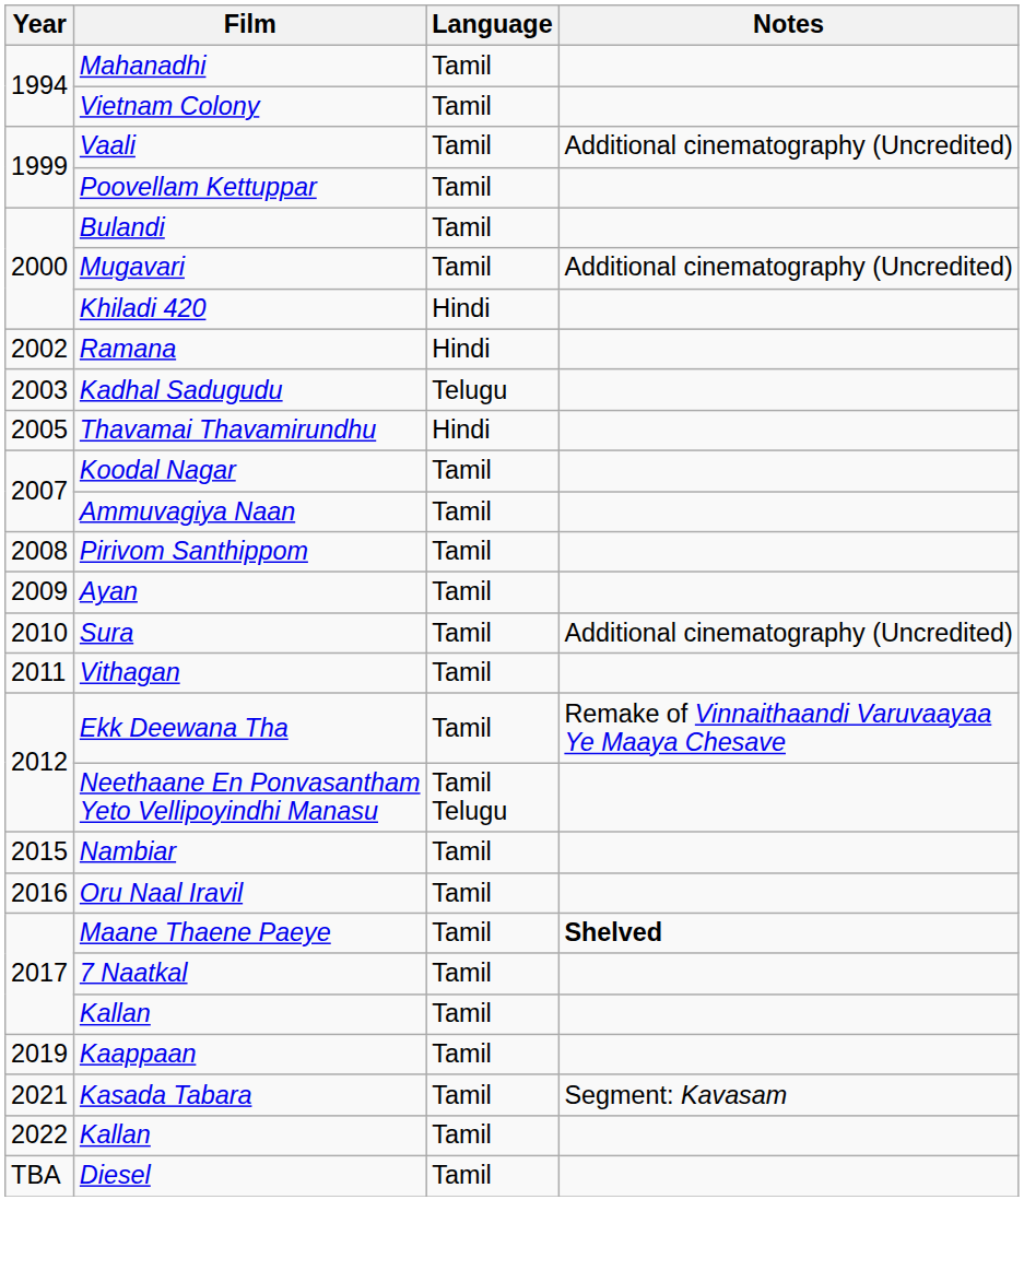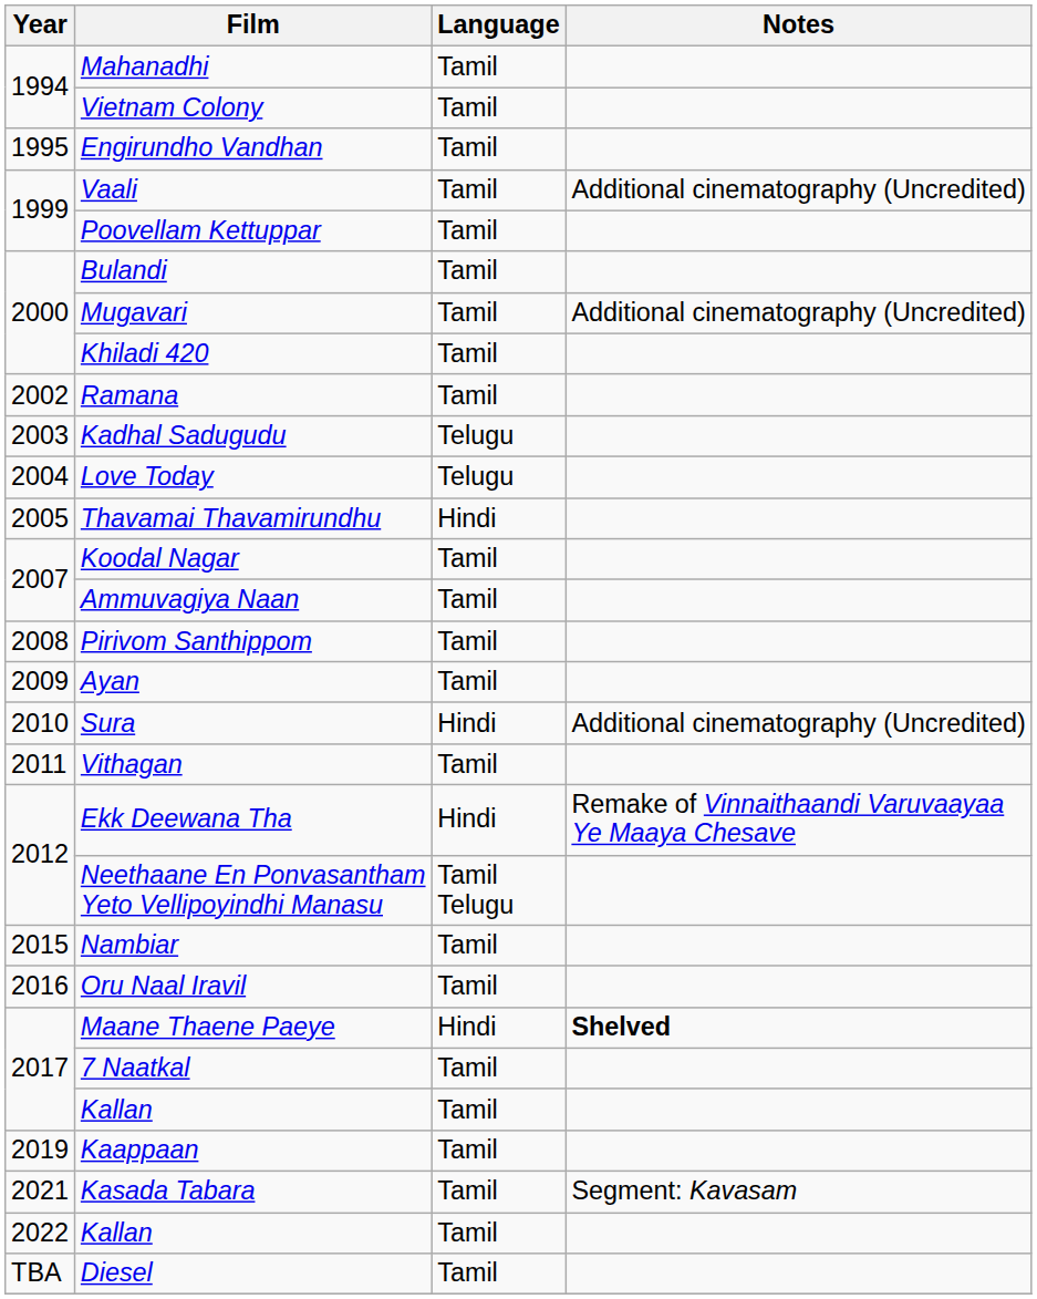 <table class="wikitable sortable">
 <tr>
 <th>Year</th>
 <th>Film</th>
 <th>Language</th>
 <th>Notes</th>
 </tr>
 <tr>
 <td rowspan=2>1994</td>
 <td><em><a href='#'>Mahanadhi</a></em></td>
 <td>Tamil</td>
 <td></td>
 </tr>
 <tr>
 <td><em><a href='#'>Vietnam Colony</a></em></td>
+<td>Tamil</td>
+<td></td>
+</tr>
+<tr>
+<td>1995</td>
+<td><em><a href='#'>Engirundho Vandhan</a></em></td>
 <td>Tamil</td>
 <td></td>
 </tr>
 <tr>
 <td rowspan=2>1999</td>
 <td><em><a href='#'>Vaali</a></em></td>
 <td>Tamil</td>
 <td>Additional cinematography (Uncredited)</td>
 </tr>
 <tr>
 <td><em><a href='#'>Poovellam Kettuppar</a></em></td>
 <td>Tamil</td>
 <td></td>
 </tr>
 <tr>
 <td rowspan=3>2000</td>
 <td><em><a href='#'>Bulandi</a></em></td>
 <td>Tamil</td>
 <td></td>
 </tr>
 <tr>
 <td><em><a href='#'>Mugavari</a></em></td>
 <td>Tamil</td>
 <td>Additional cinematography (Uncredited)</td>
 </tr>
 <tr>
 <td><em><a href='#'>Khiladi 420</a></em></td>
-<td>Hindi</td>
+<td>Tamil</td>
 <td></td>
 </tr>
 <tr>
 <td>2002</td>
 <td><em><a href='#'>Ramana</a></em></td>
-<td>Hindi</td>
+<td>Tamil</td>
 <td></td>
 </tr>
 <tr>
 <td>2003</td>
 <td><em><a href='#'>Kadhal Sadugudu</a></em></td>
+<td>Telugu</td>
+<td></td>
+</tr>
+<tr>
+<td>2004</td>
+<td><em><a href='#'>Love Today</a></em></td>
 <td>Telugu</td>
 <td></td>
 </tr>
 <tr>
 <td>2005</td>
 <td><em><a href='#'>Thavamai Thavamirundhu</a></em></td>
 <td>Hindi</td>
 <td></td>
 </tr>
 <tr>
 <td rowspan=2>2007</td>
 <td><em><a href='#'>Koodal Nagar</a></em></td>
 <td>Tamil</td>
 <td></td>
 </tr>
 <tr>
 <td><em><a href='#'>Ammuvagiya Naan</a></em></td>
 <td>Tamil</td>
 <td></td>
 </tr>
 <tr>
 <td>2008</td>
 <td><em><a href='#'>Pirivom Santhippom</a></em></td>
 <td>Tamil</td>
 <td></td>
 </tr>
 <tr>
 <td>2009</td>
 <td><em><a href='#'>Ayan</a></em></td>
 <td>Tamil</td>
 <td></td>
 </tr>
 <tr>
 <td>2010</td>
 <td><em><a href='#'>Sura</a></em></td>
-<td>Tamil</td>
+<td>Hindi</td>
 <td>Additional cinematography  (Uncredited)</td>
 </tr>
 <tr>
 <td>2011</td>
 <td><em><a href='#'>Vithagan</a></em></td>
 <td>Tamil</td>
 <td></td>
 </tr>
 <tr>
 <td rowspan=2>2012</td>
 <td><em><a href='#'>Ekk Deewana Tha</a></em></td>
-<td>Tamil</td>
+<td>Hindi</td>
 <td>Remake of <em><a href='#'>Vinnaithaandi Varuvaayaa</a></em><br><em><a href='#'>Ye Maaya Chesave</a></em></td>
 </tr>
 <tr>
 <td><em><a href='#'>Neethaane En Ponvasantham</a></em><br><em><a href='#'>Yeto Vellipoyindhi Manasu</a></em></td>
 <td>Tamil<br>Telugu</td>
 <td></td>
 </tr>
 <tr>
 <td>2015</td>
 <td><em><a href='#'>Nambiar</a></em></td>
 <td>Tamil</td>
 <td></td>
 </tr>
 <tr>
 <td>2016</td>
 <td><em><a href='#'>Oru Naal Iravil</a></em></td>
 <td>Tamil</td>
 <td></td>
 </tr>
 <tr>
 <td rowspan=3>2017</td>
 <td><em><a href='#'>Maane Thaene Paeye</a></em></td>
-<td>Tamil</td>
+<td>Hindi</td>
 <td><strong>Shelved</strong></td>
 </tr>
 <tr>
 <td><em><a href='#'>7 Naatkal</a></em></td>
 <td>Tamil</td>
 <td></td>
 </tr>
 <tr>
 <td><em><a href='#'>Kallan</a></em></td>
 <td>Tamil</td>
 <td></td>
 </tr>
 <tr>
 <td>2019</td>
 <td><em><a href='#'>Kaappaan</a></em></td>
 <td>Tamil</td>
 <td></td>
 </tr>
 <tr>
 <td>2021</td>
 <td><em><a href='#'>Kasada Tabara</a></em></td>
 <td>Tamil</td>
 <td>Segment: <em>Kavasam</em></td>
 </tr>
 <tr>
 <td>2022</td>
 <td><em><a href='#'>Kallan</a></em></td>
 <td>Tamil</td>
 <td></td>
 </tr>
 <tr>
 <td>TBA</td>
 <td><em><a href='#'>Diesel</a></em></td>
 <td>Tamil</td>
 <td></td>
 </tr>
 <tr>
 </tr>
 </table>
